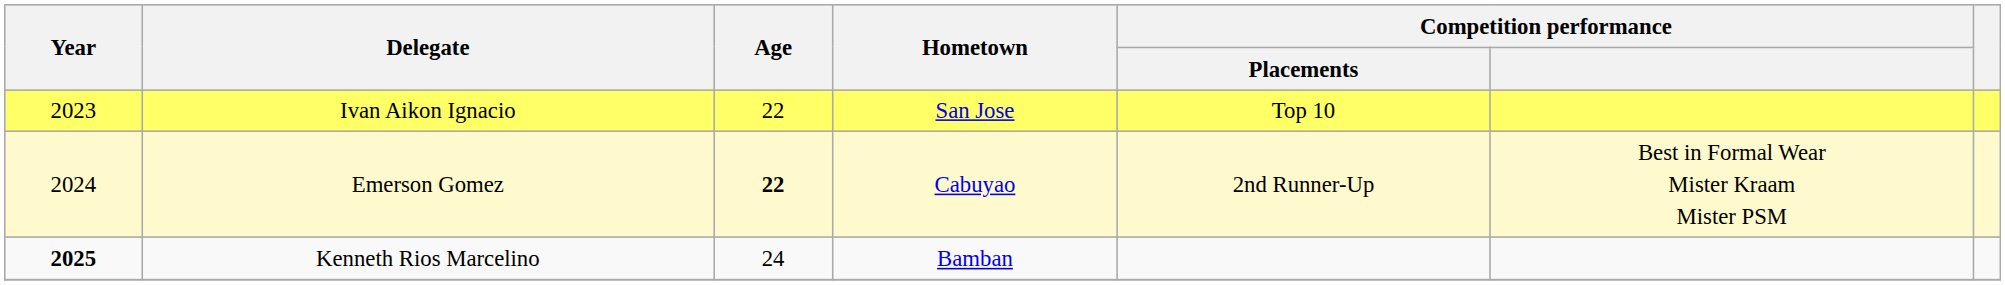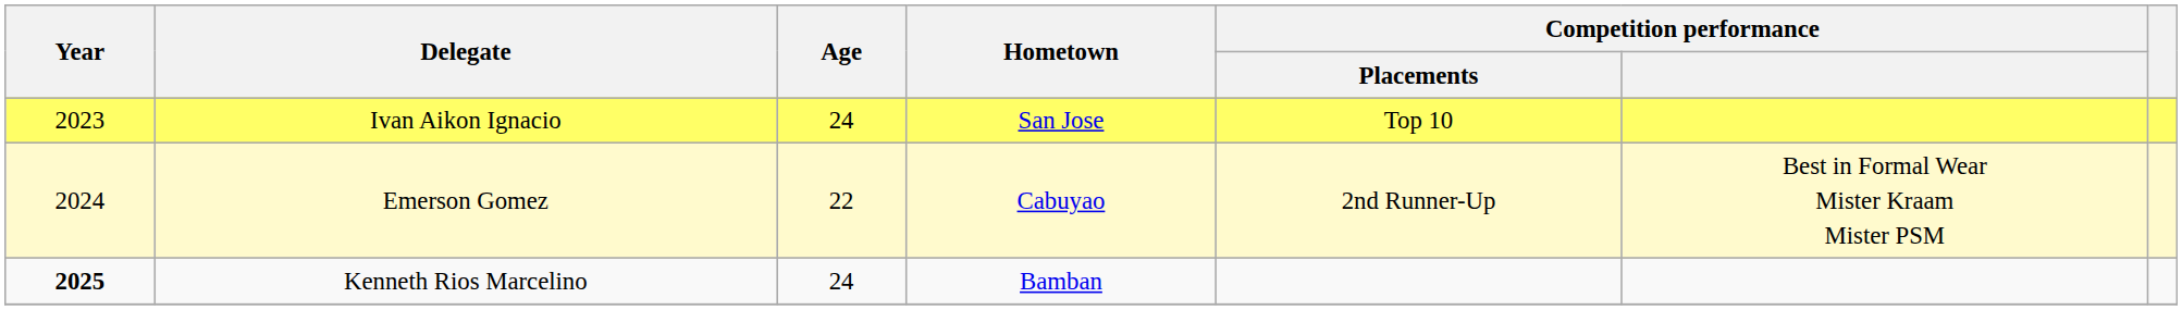 <table class="wikitable" style="text-align:center; line-height:20px; font-size:90%; width:100%;">
 <tr>
 <th rowspan="2">Year</th>
 <th rowspan="2">Delegate</th>
 <th rowspan="2">Age</th>
 <th rowspan="2">Hometown</th>
 <th colspan="2">Competition performance</th>
 <th rowspan="2"></th>
 </tr>
 <tr>
 <th>Placements</th>
 <th></th>
 </tr>
 <tr style="background-color:#FFFF66">
 <td>2023</td>
 <td>Ivan Aikon Ignacio</td>
-<td>22</td>
+<td>24</td>
 <td><a href='#'>San Jose</a></td>
 <td>Top 10</td>
 <td></td>
 <td></td>
 </tr>
 <tr style="background-color:#FFFACD">
 <td>2024</td>
 <td>Emerson Gomez</td>
-<td><strong>22</strong></td>
+<td>22</td>
 <td><a href='#'>Cabuyao</a></td>
 <td>2nd Runner-Up</td>
 <td>Best in Formal Wear <br> Mister Kraam <br> Mister PSM</td>
 <td></td>
 </tr>
 <tr>
 <td><strong>2025</strong></td>
 <td>Kenneth Rios Marcelino</td>
 <td>24</td>
 <td><a href='#'>Bamban</a></td>
 <td></td>
 <td></td>
 <td></td>
 </tr>
 <tr>
 </tr>
 </table>
